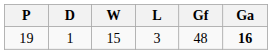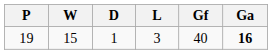 <table class="wikitable"  style="text-align:center" width="300px">
 <tr>
 <th width=50px>P</th>
+<th width=50px>W</th>
 <th width=50px>D</th>
-<th width=50px>W</th>
 <th width=50px>L</th>
 <th width=50px>Gf</th>
 <th width=50px>Ga</th>
 </tr>
 <tr>
 <td>19</td>
+<td>15</td>
 <td>1</td>
-<td>15</td>
 <td>3</td>
-<td>48</td>
+<td>40</td>
 <td><strong>16</strong></td>
 </tr>
 </table>
